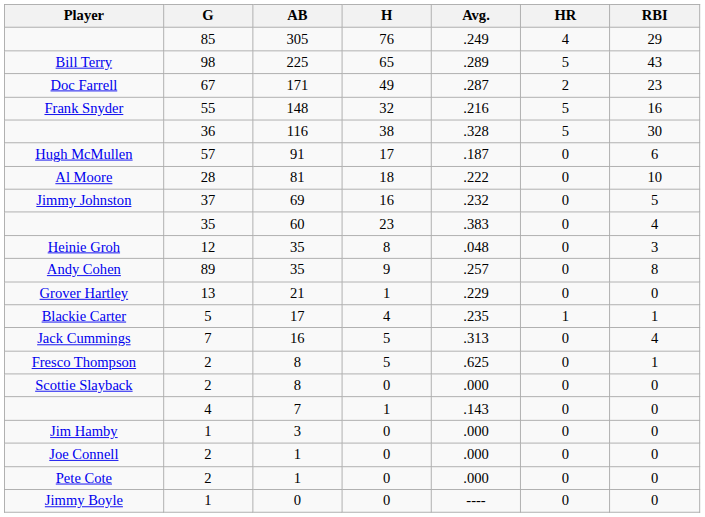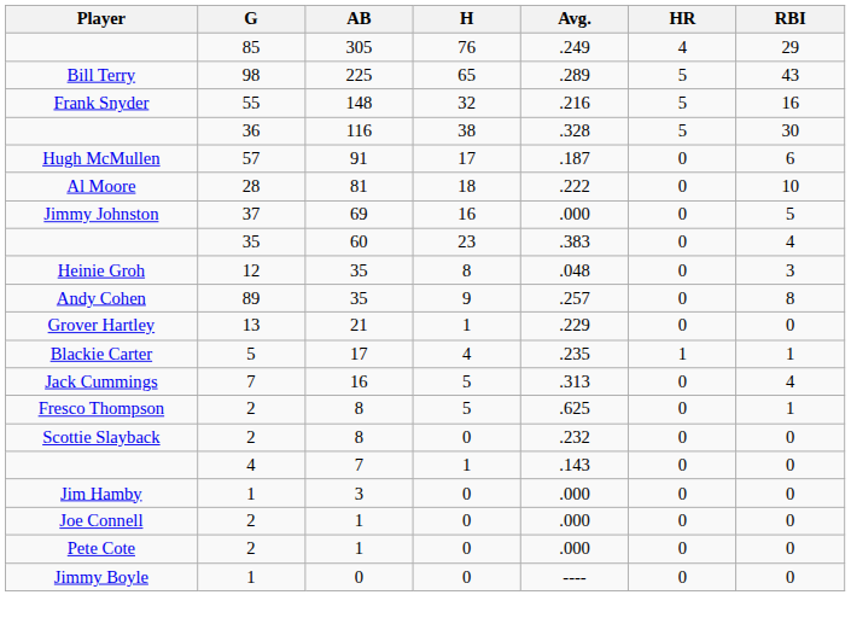 <table class="wikitable sortable">
 <tr>
 <th bgcolor="#DDDDFF" width="16%">Player</th>
 <th bgcolor="#DDDDFF" width="9%">G</th>
 <th bgcolor="#DDDDFF" width="9%">AB</th>
 <th bgcolor="#DDDDFF" width="9%">H</th>
 <th bgcolor="#DDDDFF" width="9%">Avg.</th>
 <th bgcolor="#DDDDFF" width="9%">HR</th>
 <th bgcolor="#DDDDFF" width="9%">RBI</th>
 </tr>
 <tr align="center">
 <td></td>
 <td>85</td>
 <td>305</td>
 <td>76</td>
 <td>.249</td>
 <td>4</td>
 <td>29</td>
 </tr>
 <tr align="center">
 <td><a href='#'>Bill Terry</a></td>
 <td>98</td>
 <td>225</td>
 <td>65</td>
 <td>.289</td>
 <td>5</td>
 <td>43</td>
-</tr>
-<tr align=center>
-<td><a href='#'>Doc Farrell</a></td>
-<td>67</td>
-<td>171</td>
-<td>49</td>
-<td>.287</td>
-<td>2</td>
-<td>23</td>
 </tr>
 <tr align=center>
 <td><a href='#'>Frank Snyder</a></td>
 <td>55</td>
 <td>148</td>
 <td>32</td>
 <td>.216</td>
 <td>5</td>
 <td>16</td>
 </tr>
 <tr align=center>
 <td></td>
 <td>36</td>
 <td>116</td>
 <td>38</td>
 <td>.328</td>
 <td>5</td>
 <td>30</td>
 </tr>
 <tr align="center">
 <td><a href='#'>Hugh McMullen</a></td>
 <td>57</td>
 <td>91</td>
 <td>17</td>
 <td>.187</td>
 <td>0</td>
 <td>6</td>
 </tr>
 <tr align=center>
 <td><a href='#'>Al Moore</a></td>
 <td>28</td>
 <td>81</td>
 <td>18</td>
 <td>.222</td>
 <td>0</td>
 <td>10</td>
 </tr>
 <tr align=center>
 <td><a href='#'>Jimmy Johnston</a></td>
 <td>37</td>
 <td>69</td>
 <td>16</td>
-<td>.232</td>
+<td>.000</td>
 <td>0</td>
 <td>5</td>
 </tr>
 <tr align=center>
 <td></td>
 <td>35</td>
 <td>60</td>
 <td>23</td>
 <td>.383</td>
 <td>0</td>
 <td>4</td>
 </tr>
 <tr align="center">
 <td><a href='#'>Heinie Groh</a></td>
 <td>12</td>
 <td>35</td>
 <td>8</td>
 <td>.048</td>
 <td>0</td>
 <td>3</td>
 </tr>
 <tr align=center>
 <td><a href='#'>Andy Cohen</a></td>
 <td>89</td>
 <td>35</td>
 <td>9</td>
 <td>.257</td>
 <td>0</td>
 <td>8</td>
 </tr>
 <tr align=center>
 <td><a href='#'>Grover Hartley</a></td>
 <td>13</td>
 <td>21</td>
 <td>1</td>
 <td>.229</td>
 <td>0</td>
 <td>0</td>
 </tr>
 <tr align=center>
 <td><a href='#'>Blackie Carter</a></td>
 <td>5</td>
 <td>17</td>
 <td>4</td>
 <td>.235</td>
 <td>1</td>
 <td>1</td>
 </tr>
 <tr align=center>
 <td><a href='#'>Jack Cummings</a></td>
 <td>7</td>
 <td>16</td>
 <td>5</td>
 <td>.313</td>
 <td>0</td>
 <td>4</td>
 </tr>
 <tr align=center>
 <td><a href='#'>Fresco Thompson</a></td>
 <td>2</td>
 <td>8</td>
 <td>5</td>
 <td>.625</td>
 <td>0</td>
 <td>1</td>
 </tr>
 <tr align=center>
 <td><a href='#'>Scottie Slayback</a></td>
 <td>2</td>
 <td>8</td>
 <td>0</td>
-<td>.000</td>
+<td>.232</td>
 <td>0</td>
 <td>0</td>
 </tr>
 <tr align=center>
 <td></td>
 <td>4</td>
 <td>7</td>
 <td>1</td>
 <td>.143</td>
 <td>0</td>
 <td>0</td>
 </tr>
 <tr align="center">
 <td><a href='#'>Jim Hamby</a></td>
 <td>1</td>
 <td>3</td>
 <td>0</td>
 <td>.000</td>
 <td>0</td>
 <td>0</td>
 </tr>
 <tr align=center>
 <td><a href='#'>Joe Connell</a></td>
 <td>2</td>
 <td>1</td>
 <td>0</td>
 <td>.000</td>
 <td>0</td>
 <td>0</td>
 </tr>
 <tr align=center>
 <td><a href='#'>Pete Cote</a></td>
 <td>2</td>
 <td>1</td>
 <td>0</td>
 <td>.000</td>
 <td>0</td>
 <td>0</td>
 </tr>
 <tr align=center>
 <td><a href='#'>Jimmy Boyle</a></td>
 <td>1</td>
 <td>0</td>
 <td>0</td>
 <td>----</td>
 <td>0</td>
 <td>0</td>
 </tr>
 </table>
